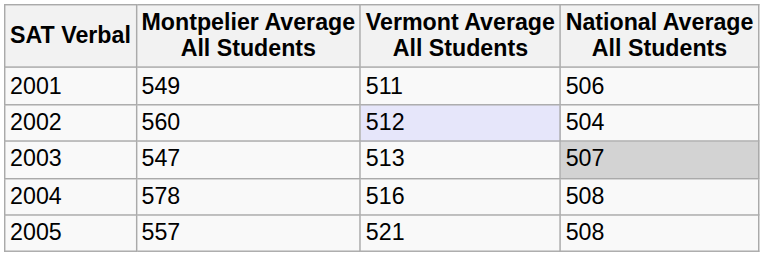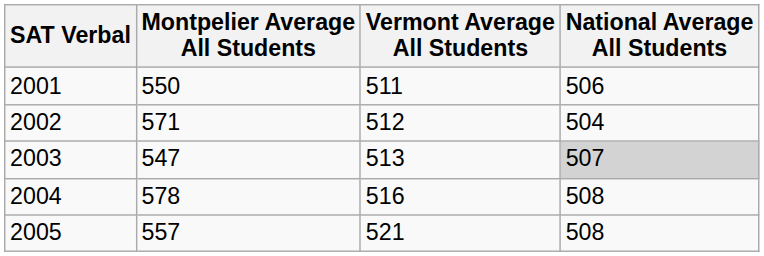 <table class="wikitable">
 <tr>
 <th>SAT Verbal</th>
 <th>Montpelier Average<br>All Students</th>
 <th>Vermont Average<br>All Students</th>
 <th>National Average<br>All Students</th>
 </tr>
 <tr>
 <td>2001</td>
-<td>549</td>
+<td>550</td>
 <td>511</td>
 <td>506</td>
 </tr>
 <tr>
 <td>2002</td>
-<td>560</td>
-<td style="background: lavender;">512</td>
+<td>571</td>
+<td>512</td>
 <td>504</td>
 </tr>
 <tr>
 <td>2003</td>
 <td>547</td>
 <td>513</td>
 <td style="background: lightgrey;">507</td>
 </tr>
 <tr>
 <td>2004</td>
 <td>578</td>
 <td>516</td>
 <td>508</td>
 </tr>
 <tr>
 <td>2005</td>
 <td>557</td>
 <td>521</td>
 <td>508</td>
 </tr>
 </table>
